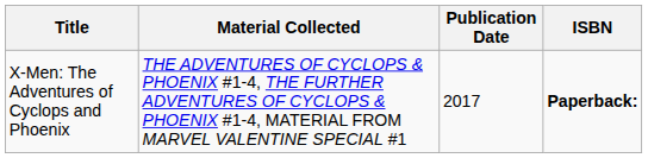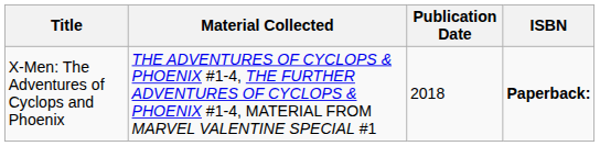 <table class="wikitable">
 <tr>
 <th>Title</th>
 <th>Material Collected</th>
 <th>Publication Date</th>
 <th>ISBN</th>
 </tr>
 <tr>
 <td>X-Men: The Adventures of Cyclops and Phoenix</td>
 <td><em><a href='#'>THE ADVENTURES OF CYCLOPS & PHOENIX</a></em> #1-4, <em><a href='#'>THE FURTHER ADVENTURES OF CYCLOPS & PHOENIX</a></em> #1-4, MATERIAL FROM <em>MARVEL VALENTINE SPECIAL</em> #1</td>
-<td>2017</td>
+<td>2018</td>
 <td><strong>Paperback: </strong></td>
 </tr>
 </table>
